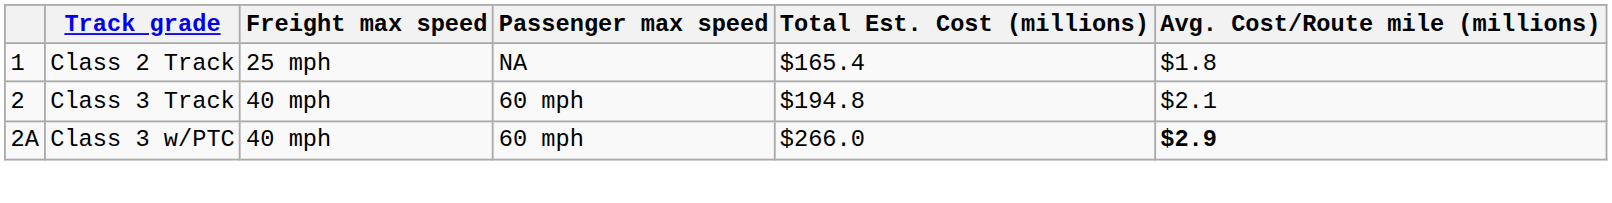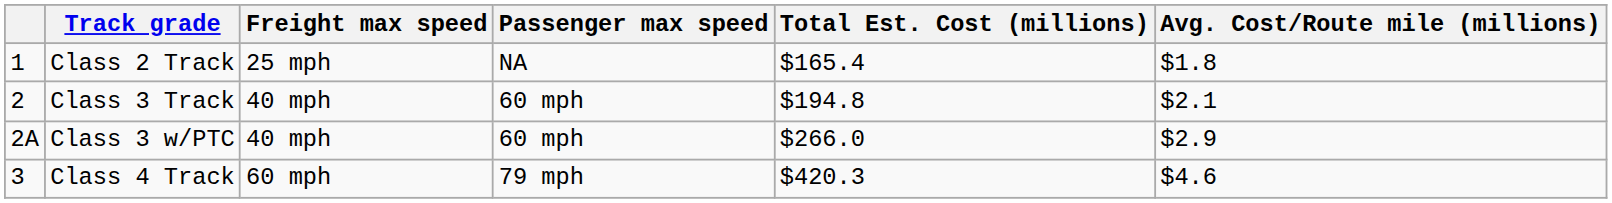 <table class="wikitable">
 <tr>
 <th></th>
 <th><a href='#'>Track grade</a></th>
 <th>Freight max speed</th>
 <th>Passenger max speed</th>
 <th>Total Est. Cost (millions)</th>
 <th>Avg. Cost/Route mile (millions)</th>
 </tr>
 <tr>
 <td>1</td>
 <td>Class 2 Track</td>
 <td>25 mph</td>
 <td>NA</td>
 <td>$165.4</td>
 <td>$1.8</td>
 </tr>
 <tr>
 <td>2</td>
 <td>Class 3 Track</td>
 <td>40 mph</td>
 <td>60 mph</td>
 <td>$194.8</td>
 <td>$2.1</td>
 </tr>
 <tr>
 <td>2A</td>
 <td>Class 3 w/PTC</td>
 <td>40 mph</td>
 <td>60 mph</td>
 <td>$266.0</td>
-<td><strong>$2.9</strong></td>
+<td>$2.9</td>
+</tr>
+<tr>
+<td>3</td>
+<td>Class 4 Track</td>
+<td>60 mph</td>
+<td>79 mph</td>
+<td>$420.3</td>
+<td>$4.6</td>
 </tr>
 </table>
